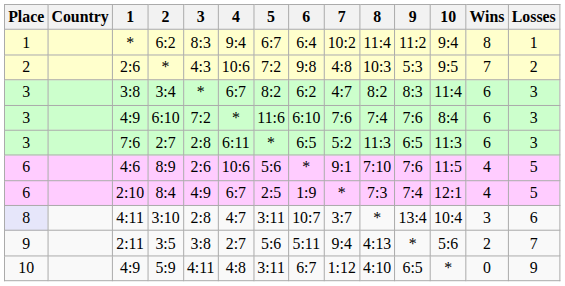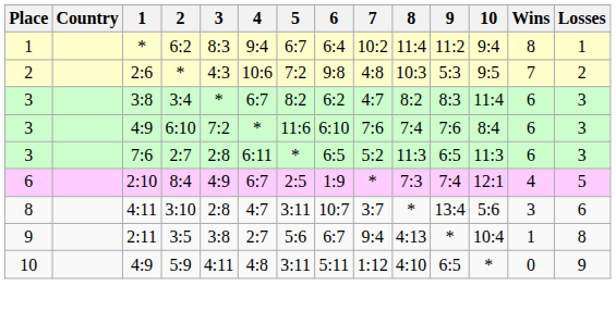 <table class=wikitable style="text-align: center;">
 <tr>
 <th>Place</th>
 <th>Country</th>
 <th width=20>1</th>
 <th width=20>2</th>
 <th width=20>3</th>
 <th width=20>4</th>
 <th width=20>5</th>
 <th width=20>6</th>
 <th width=20>7</th>
 <th width=20>8</th>
 <th width=20>9</th>
 <th width=20>10</th>
 <th width=20>Wins</th>
 <th width=20>Losses</th>
 </tr>
 <tr bgcolor=#ffc>
 <td>1</td>
 <td align="left"></td>
 <td>*</td>
 <td>6:2</td>
 <td>8:3</td>
 <td>9:4</td>
 <td>6:7</td>
 <td>6:4</td>
 <td>10:2</td>
 <td>11:4</td>
 <td>11:2</td>
 <td>9:4</td>
 <td>8</td>
 <td>1</td>
 </tr>
 <tr bgcolor=#ffc>
 <td>2</td>
 <td align="left"></td>
 <td>2:6</td>
 <td>*</td>
 <td>4:3</td>
 <td>10:6</td>
 <td>7:2</td>
 <td>9:8</td>
 <td>4:8</td>
 <td>10:3</td>
 <td>5:3</td>
 <td>9:5</td>
 <td>7</td>
 <td>2</td>
 </tr>
 <tr bgcolor=#cfc>
 <td>3</td>
 <td align="left"></td>
 <td>3:8</td>
 <td>3:4</td>
 <td>*</td>
 <td>6:7</td>
 <td>8:2</td>
 <td>6:2</td>
 <td>4:7</td>
 <td>8:2</td>
 <td>8:3</td>
 <td>11:4</td>
 <td>6</td>
 <td>3</td>
 </tr>
 <tr bgcolor=#cfc>
 <td>3</td>
 <td align="left"></td>
 <td>4:9</td>
 <td>6:10</td>
 <td>7:2</td>
 <td>*</td>
 <td>11:6</td>
 <td>6:10</td>
 <td>7:6</td>
 <td>7:4</td>
 <td>7:6</td>
 <td>8:4</td>
 <td>6</td>
 <td>3</td>
 </tr>
 <tr bgcolor=#cfc>
 <td>3</td>
 <td align="left"></td>
 <td>7:6</td>
 <td>2:7</td>
 <td>2:8</td>
 <td>6:11</td>
 <td>*</td>
 <td>6:5</td>
 <td>5:2</td>
 <td>11:3</td>
 <td>6:5</td>
 <td>11:3</td>
 <td>6</td>
 <td>3</td>
 </tr>
 <tr bgcolor=#fcf>
 <td>6</td>
 <td align="left"></td>
-<td>4:6</td>
-<td>8:9</td>
-<td>2:6</td>
-<td>10:6</td>
-<td>5:6</td>
-<td>*</td>
-<td>9:1</td>
-<td>7:10</td>
-<td>7:6</td>
-<td>11:5</td>
-<td>4</td>
-<td>5</td>
-</tr>
-<tr bgcolor=#fcf>
-<td>6</td>
-<td align="left"></td>
 <td>2:10</td>
 <td>8:4</td>
 <td>4:9</td>
 <td>6:7</td>
 <td>2:5</td>
 <td>1:9</td>
 <td>*</td>
 <td>7:3</td>
 <td>7:4</td>
 <td>12:1</td>
 <td>4</td>
 <td>5</td>
 </tr>
 <tr>
-<td style="background: lavender;">8</td>
+<td>8</td>
 <td align="left"></td>
 <td>4:11</td>
 <td>3:10</td>
 <td>2:8</td>
 <td>4:7</td>
 <td>3:11</td>
 <td>10:7</td>
 <td>3:7</td>
 <td>*</td>
 <td>13:4</td>
-<td>10:4</td>
+<td>5:6</td>
 <td>3</td>
 <td>6</td>
 </tr>
 <tr>
 <td>9</td>
 <td align="left"></td>
 <td>2:11</td>
 <td>3:5</td>
 <td>3:8</td>
 <td>2:7</td>
 <td>5:6</td>
-<td>5:11</td>
+<td>6:7</td>
 <td>9:4</td>
 <td>4:13</td>
 <td>*</td>
-<td>5:6</td>
-<td>2</td>
-<td>7</td>
+<td>10:4</td>
+<td>1</td>
+<td>8</td>
 </tr>
 <tr>
 <td>10</td>
 <td align="left"></td>
 <td>4:9</td>
 <td>5:9</td>
 <td>4:11</td>
 <td>4:8</td>
 <td>3:11</td>
-<td>6:7</td>
+<td>5:11</td>
 <td>1:12</td>
 <td>4:10</td>
 <td>6:5</td>
 <td>*</td>
 <td>0</td>
 <td>9</td>
 </tr>
 </table>
